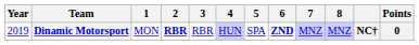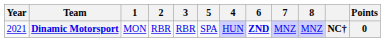 <table class="wikitable" style="text-align:center; font-size:90%">
 <tr>
 <th>Year</th>
 <th>Team</th>
 <th>1</th>
 <th>2</th>
 <th>3</th>
+<th>5</th>
 <th>4</th>
-<th>5</th>
 <th>6</th>
 <th>7</th>
 <th>8</th>
 <th></th>
 <th>Points</th>
 </tr>
 <tr>
-<td><a href='#'>2019</a></td>
+<td><a href='#'>2021</a></td>
 <th><a href='#'>Dinamic Motorsport</a></th>
 <td style=><a href='#'>MON</a><br></td>
-<td style=><strong><a href='#'>RBR</a><br></strong></td>
 <td style=><a href='#'>RBR</a><br></td>
+<td style=><a href='#'>RBR</a><br></td>
+<td style="background:#;"><a href='#'>SPA</a><br></td>
 <td style= "background:#CFCFFF;"><a href='#'>HUN</a><br></td>
-<td style="background:#;"><a href='#'>SPA</a><br></td>
 <td style="background:#;"><strong><a href='#'>ZND</a><br></strong></td>
 <td style="background:#CFCFFF;"><a href='#'>MNZ</a><br></td>
 <td style="background:#CFCFFF;"><a href='#'>MNZ</a><br></td>
 <th>NC†</th>
 <th>0</th>
 </tr>
 </table>
